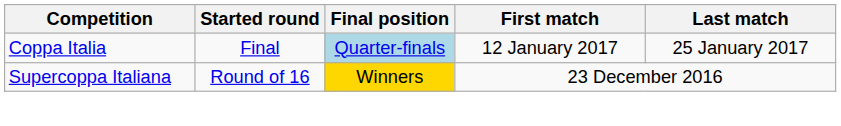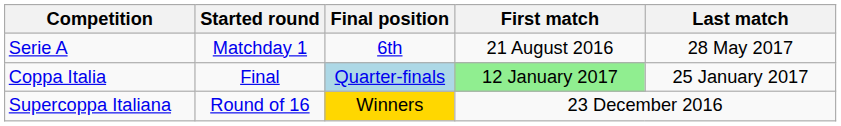 <table class="wikitable" style="text-align:center; width:730px;">
 <tr>
 <th style="text-align:center; width:150px;">Competition</th>
 <th style="text-align:center; width:100px;">Started round</th>
 <th style="text-align:center; width:100px;">Final position</th>
 <th style="text-align:center; width:150px;">First match</th>
 <th style="text-align:center; width:150px;">Last match</th>
 </tr>
 <tr>
+<td style="text-align:left;"><a href='#'>Serie A</a></td>
+<td><a href='#'>Matchday 1</a></td>
+<td><a href='#'>6th</a></td>
+<td>21 August 2016</td>
+<td>28 May 2017</td>
+</tr>
+<tr>
 <td style="text-align:left;"><a href='#'>Coppa Italia</a></td>
 <td><a href='#'>Final</a></td>
 <td style="background: lightblue;"><a href='#'>Quarter-finals</a></td>
-<td>12 January 2017</td>
+<td style="background: lightgreen;">12 January 2017</td>
 <td>25 January 2017</td>
 </tr>
 <tr>
 <td style=text-align:left;><a href='#'>Supercoppa Italiana</a></td>
 <td><a href='#'>Round of 16</a></td>
 <td style="background:gold;">Winners</td>
 <td colspan=2>23 December 2016</td>
 </tr>
 </table>
